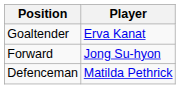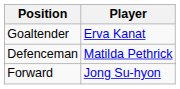 <table class="wikitable">
 <tr>
 <th>Position</th>
 <th>Player</th>
 </tr>
 <tr>
 <td>Goaltender</td>
 <td> <a href='#'>Erva Kanat</a></td>
 </tr>
 <tr>
+<td>Defenceman</td>
+<td> <a href='#'>Matilda Pethrick</a></td>
+</tr>
+<tr>
 <td>Forward</td>
 <td> <a href='#'>Jong Su-hyon</a></td>
 </tr>
-<tr>
-<td>Defenceman</td>
-<td> <a href='#'>Matilda Pethrick</a></td>
-</tr>
 </table>
